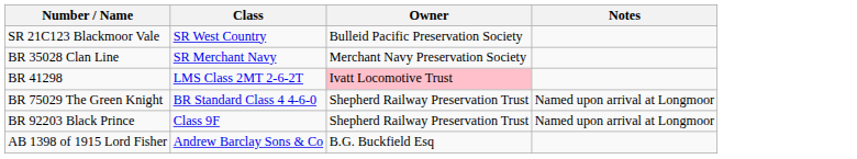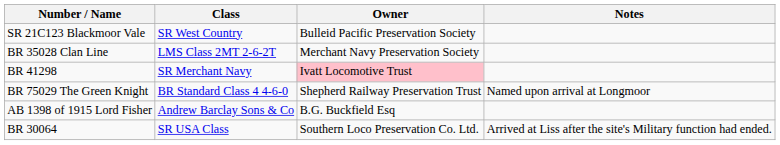 <table class="wikitable">
 <tr>
 <th>Number / Name</th>
 <th>Class</th>
 <th>Owner</th>
 <th>Notes</th>
 </tr>
 <tr>
 <td>SR 21C123 Blackmoor Vale</td>
 <td><a href='#'>SR West Country</a></td>
 <td>Bulleid Pacific Preservation Society</td>
 <td></td>
 </tr>
 <tr>
 <td>BR 35028 Clan Line</td>
-<td><a href='#'>SR Merchant Navy</a></td>
+<td><a href='#'>LMS Class 2MT 2-6-2T</a></td>
 <td>Merchant Navy Preservation Society</td>
 <td></td>
 </tr>
 <tr>
 <td>BR 41298</td>
-<td><a href='#'>LMS Class 2MT 2-6-2T</a></td>
+<td><a href='#'>SR Merchant Navy</a></td>
 <td style="background: pink;">Ivatt Locomotive Trust</td>
 <td></td>
 </tr>
 <tr>
 <td>BR 75029 The Green Knight</td>
 <td><a href='#'>BR Standard Class 4 4-6-0</a></td>
 <td>Shepherd Railway Preservation Trust</td>
 <td>Named upon arrival at Longmoor</td>
 </tr>
 <tr>
-<td>BR 92203 Black Prince</td>
-<td><a href='#'>Class 9F</a></td>
-<td>Shepherd Railway Preservation Trust</td>
-<td>Named upon arrival at Longmoor</td>
-</tr>
-<tr>
 <td>AB 1398 of 1915 Lord Fisher</td>
 <td><a href='#'>Andrew Barclay Sons & Co</a></td>
 <td>B.G. Buckfield Esq</td>
 <td></td>
 </tr>
+<tr>
+<td>BR 30064</td>
+<td><a href='#'>SR USA Class</a></td>
+<td>Southern Loco Preservation Co. Ltd.</td>
+<td>Arrived at Liss after the site's Military function had ended.</td>
+</tr>
 </table>
